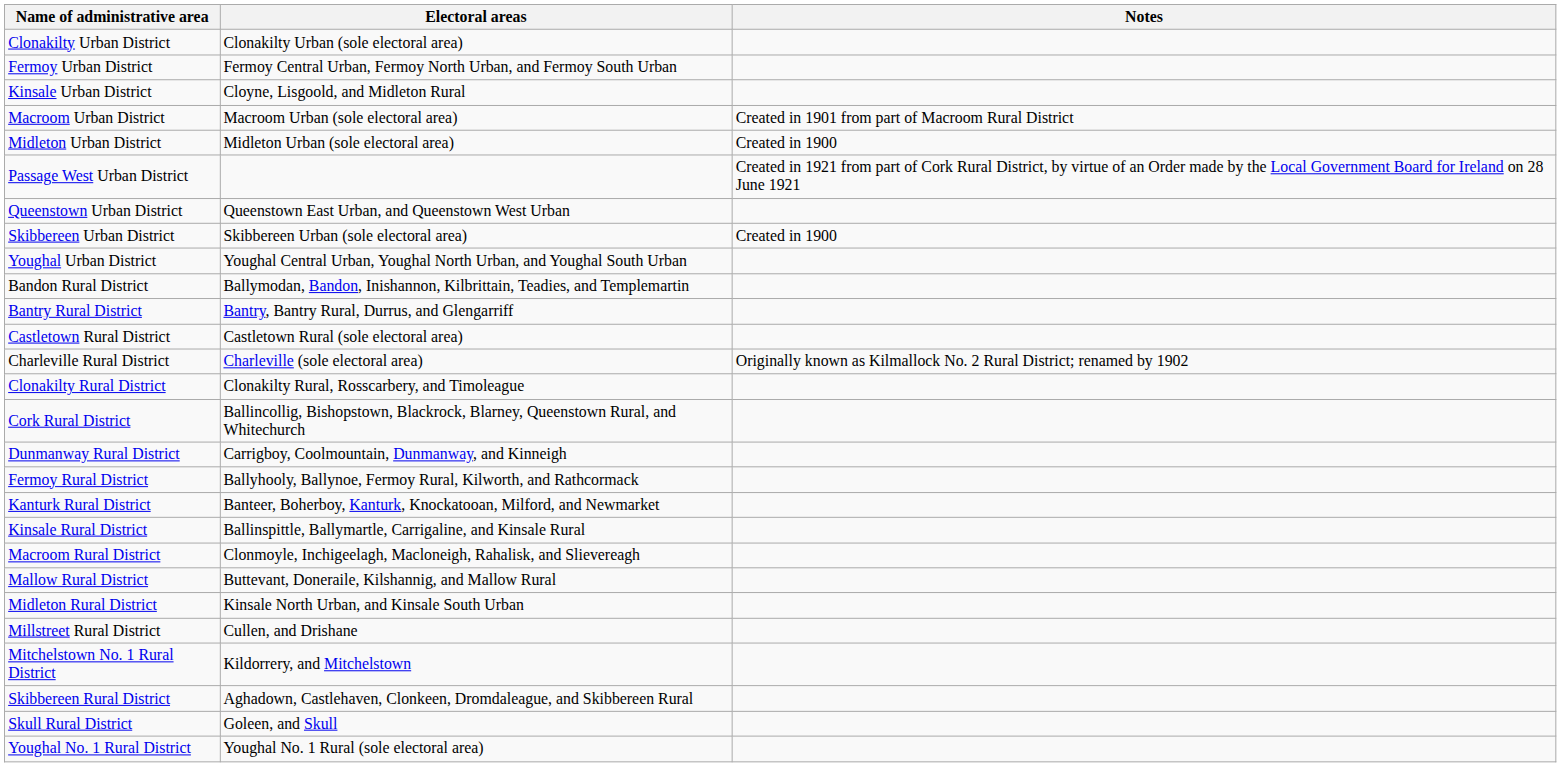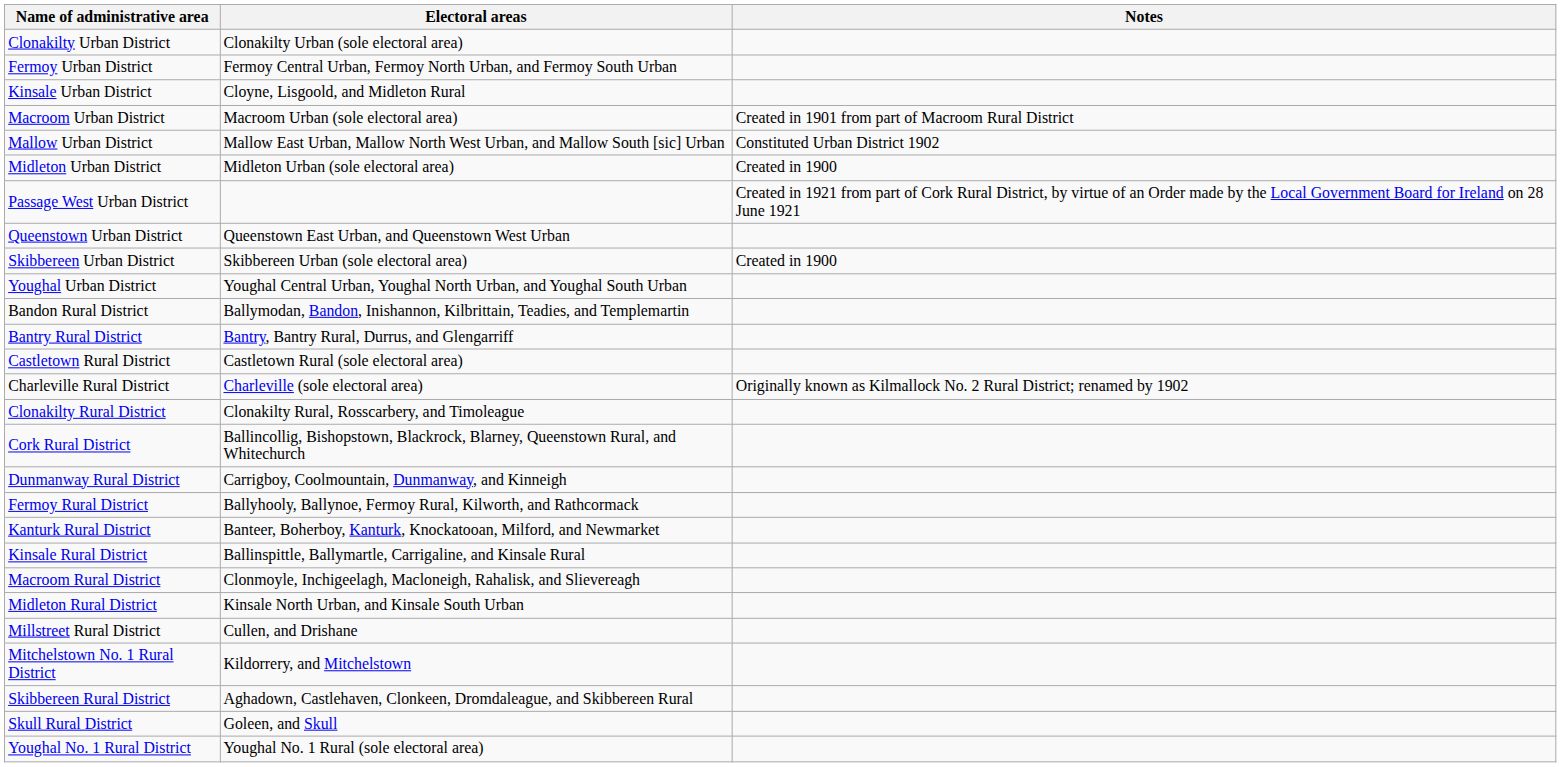 <table class="wikitable">
 <tr>
 <th>Name of administrative area</th>
 <th>Electoral areas</th>
 <th>Notes</th>
 </tr>
 <tr>
 <td><a href='#'>Clonakilty</a> Urban District</td>
 <td>Clonakilty Urban (sole electoral area)</td>
 <td></td>
 </tr>
 <tr>
 <td><a href='#'>Fermoy</a> Urban District</td>
 <td>Fermoy Central Urban, Fermoy North Urban, and Fermoy South Urban</td>
 <td></td>
 </tr>
 <tr>
 <td><a href='#'>Kinsale</a> Urban District</td>
 <td>Cloyne, Lisgoold, and Midleton Rural</td>
 <td></td>
 </tr>
 <tr>
 <td><a href='#'>Macroom</a> Urban District</td>
 <td>Macroom Urban (sole electoral area)</td>
 <td>Created in 1901 from part of Macroom Rural District</td>
+</tr>
+<tr>
+<td><a href='#'>Mallow</a> Urban District</td>
+<td>Mallow East Urban, Mallow North West Urban, and Mallow South [sic] Urban</td>
+<td>Constituted Urban District 1902</td>
 </tr>
 <tr>
 <td><a href='#'>Midleton</a> Urban District</td>
 <td>Midleton Urban (sole electoral area)</td>
 <td>Created in 1900</td>
 </tr>
 <tr>
 <td><a href='#'>Passage West</a> Urban District</td>
 <td></td>
 <td>Created in 1921 from part of Cork Rural District, by virtue of an Order made by the <a href='#'>Local Government Board for Ireland</a> on 28 June 1921</td>
 </tr>
 <tr>
 <td><a href='#'>Queenstown</a> Urban District</td>
 <td>Queenstown East Urban, and Queenstown West Urban</td>
 <td></td>
 </tr>
 <tr>
 <td><a href='#'>Skibbereen</a> Urban District</td>
 <td>Skibbereen Urban (sole electoral area)</td>
 <td>Created in 1900</td>
 </tr>
 <tr>
 <td><a href='#'>Youghal</a> Urban District</td>
 <td>Youghal Central Urban, Youghal North Urban, and Youghal South Urban</td>
 <td></td>
 </tr>
 <tr>
 <td>Bandon Rural District</td>
 <td>Ballymodan, <a href='#'>Bandon</a>, Inishannon, Kilbrittain, Teadies, and Templemartin</td>
 <td></td>
 </tr>
 <tr>
 <td><a href='#'>Bantry Rural District</a></td>
 <td><a href='#'>Bantry</a>, Bantry Rural, Durrus, and Glengarriff</td>
 <td></td>
 </tr>
 <tr>
 <td><a href='#'>Castletown</a> Rural District</td>
 <td>Castletown Rural (sole electoral area)</td>
 <td></td>
 </tr>
 <tr>
 <td>Charleville Rural District</td>
 <td><a href='#'>Charleville</a> (sole electoral area)</td>
 <td>Originally known as Kilmallock No. 2 Rural District; renamed by 1902</td>
 </tr>
 <tr>
 <td><a href='#'>Clonakilty Rural District</a></td>
 <td>Clonakilty Rural, Rosscarbery, and Timoleague</td>
 <td></td>
 </tr>
 <tr>
 <td><a href='#'>Cork Rural District</a></td>
 <td>Ballincollig, Bishopstown, Blackrock, Blarney, Queenstown Rural, and Whitechurch</td>
 <td></td>
 </tr>
 <tr>
 <td><a href='#'>Dunmanway Rural District</a></td>
 <td>Carrigboy, Coolmountain, <a href='#'>Dunmanway</a>, and Kinneigh</td>
 <td></td>
 </tr>
 <tr>
 <td><a href='#'>Fermoy Rural District</a></td>
 <td>Ballyhooly, Ballynoe, Fermoy Rural, Kilworth, and Rathcormack</td>
 <td></td>
 </tr>
 <tr>
 <td><a href='#'>Kanturk Rural District</a></td>
 <td>Banteer, Boherboy, <a href='#'>Kanturk</a>, Knockatooan, Milford, and Newmarket</td>
 <td></td>
 </tr>
 <tr>
 <td><a href='#'>Kinsale Rural District</a></td>
 <td>Ballinspittle, Ballymartle, Carrigaline, and Kinsale Rural</td>
 <td></td>
 </tr>
 <tr>
 <td><a href='#'>Macroom Rural District</a></td>
 <td>Clonmoyle, Inchigeelagh, Macloneigh, Rahalisk, and Slievereagh</td>
 <td></td>
 </tr>
 <tr>
-<td><a href='#'>Mallow Rural District</a></td>
-<td>Buttevant, Doneraile, Kilshannig, and Mallow Rural</td>
-<td></td>
-</tr>
-<tr>
 <td><a href='#'>Midleton Rural District</a></td>
 <td>Kinsale North Urban, and Kinsale South Urban</td>
 <td></td>
 </tr>
 <tr>
 <td><a href='#'>Millstreet</a> Rural District</td>
 <td>Cullen, and Drishane</td>
 <td></td>
 </tr>
 <tr>
 <td><a href='#'>Mitchelstown No. 1 Rural District</a></td>
 <td>Kildorrery, and <a href='#'>Mitchelstown</a></td>
 <td></td>
 </tr>
 <tr>
 <td><a href='#'>Skibbereen Rural District</a></td>
 <td>Aghadown, Castlehaven, Clonkeen, Dromdaleague, and Skibbereen Rural</td>
 <td></td>
 </tr>
 <tr>
 <td><a href='#'>Skull Rural District</a></td>
 <td>Goleen, and <a href='#'>Skull</a></td>
 <td></td>
 </tr>
 <tr>
 <td><a href='#'>Youghal No. 1 Rural District</a></td>
 <td>Youghal No. 1 Rural (sole electoral area)</td>
 <td></td>
 </tr>
 </table>
